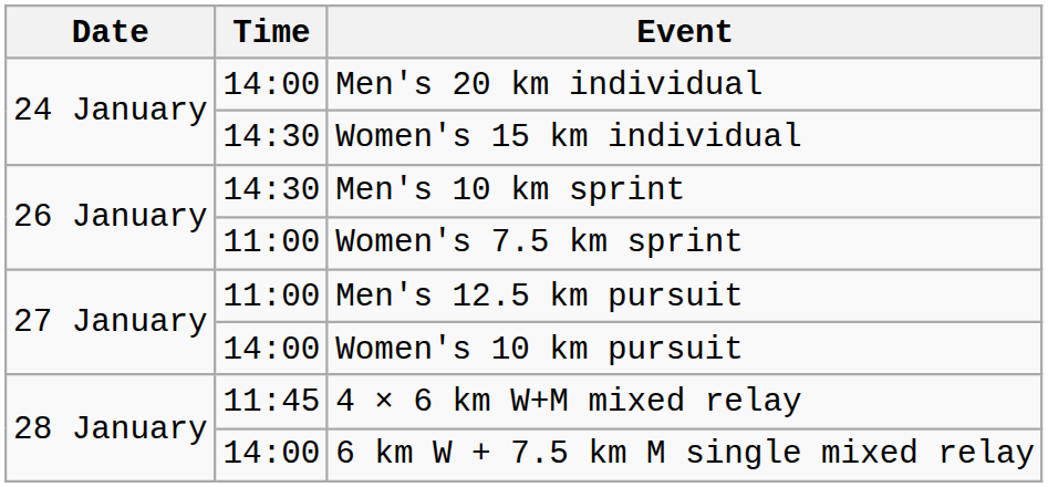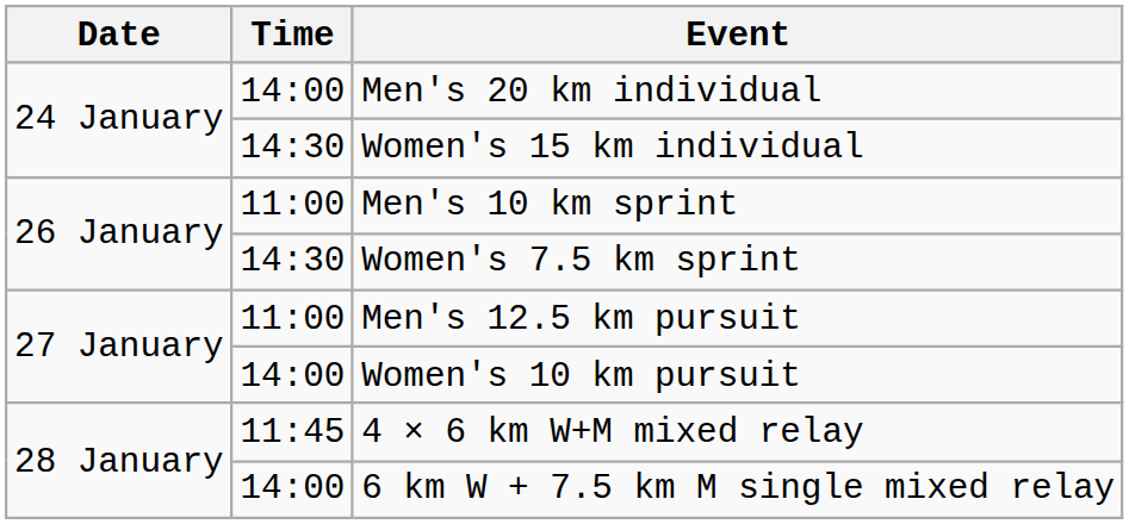 <table class="wikitable">
 <tr>
 <th>Date</th>
 <th>Time</th>
 <th>Event</th>
 </tr>
 <tr>
 <td rowspan=2>24 January</td>
 <td>14:00</td>
 <td>Men's 20 km individual</td>
 </tr>
 <tr>
 <td>14:30</td>
 <td>Women's 15 km individual</td>
 </tr>
 <tr>
 <td rowspan=2>26 January</td>
-<td>14:30</td>
+<td>11:00</td>
 <td>Men's 10 km sprint</td>
 </tr>
 <tr>
-<td>11:00</td>
+<td>14:30</td>
 <td>Women's 7.5 km sprint</td>
 </tr>
 <tr>
 <td rowspan=2>27 January</td>
 <td>11:00</td>
 <td>Men's 12.5 km pursuit</td>
 </tr>
 <tr>
 <td>14:00</td>
 <td>Women's 10 km pursuit</td>
 </tr>
 <tr>
 <td rowspan=2>28 January</td>
 <td>11:45</td>
 <td>4 × 6 km W+M mixed relay</td>
 </tr>
 <tr>
 <td>14:00</td>
 <td>6 km W + 7.5 km M single mixed relay</td>
 </tr>
 </table>
